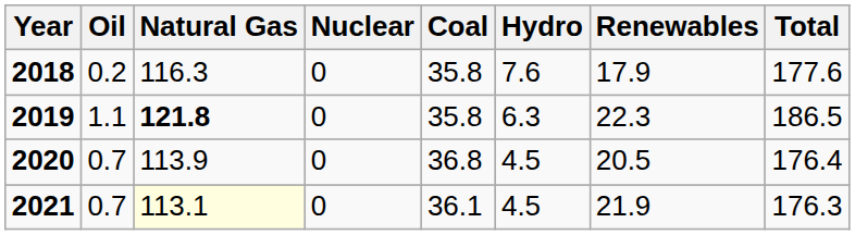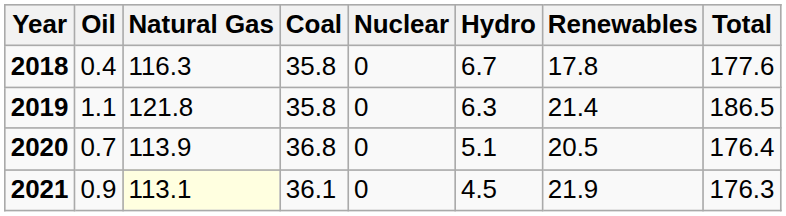 <table class="wikitable" border="1">
 <tr>
 <th>Year</th>
 <th>Oil</th>
 <th>Natural Gas</th>
+<th>Coal</th>
 <th>Nuclear</th>
-<th>Coal</th>
 <th>Hydro</th>
 <th>Renewables</th>
 <th>Total</th>
 </tr>
 <tr>
 <td><strong>2018</strong></td>
-<td>0.2</td>
+<td>0.4</td>
 <td>116.3</td>
+<td>35.8</td>
 <td>0</td>
-<td>35.8</td>
-<td>7.6</td>
-<td>17.9</td>
+<td>6.7</td>
+<td>17.8</td>
 <td>177.6</td>
 </tr>
 <tr>
 <td><strong>2019</strong></td>
 <td>1.1</td>
-<td><strong>121.8</strong></td>
+<td>121.8</td>
+<td>35.8</td>
 <td>0</td>
-<td>35.8</td>
 <td>6.3</td>
-<td>22.3</td>
+<td>21.4</td>
 <td>186.5</td>
 </tr>
 <tr>
 <td><strong>2020</strong></td>
 <td>0.7</td>
 <td>113.9</td>
+<td>36.8</td>
 <td>0</td>
-<td>36.8</td>
-<td>4.5</td>
+<td>5.1</td>
 <td>20.5</td>
 <td>176.4</td>
 </tr>
 <tr>
 <td><strong>2021</strong></td>
-<td>0.7</td>
+<td>0.9</td>
 <td style="background: lightyellow;">113.1</td>
+<td>36.1</td>
 <td>0</td>
-<td>36.1</td>
 <td>4.5</td>
 <td>21.9</td>
 <td>176.3</td>
 </tr>
 </table>
